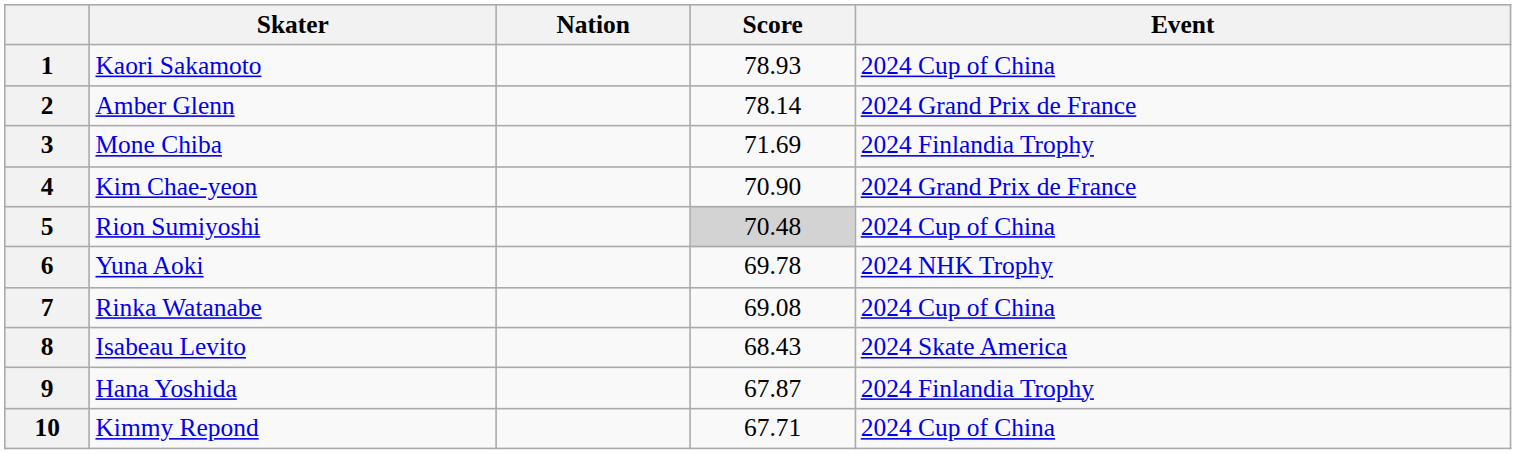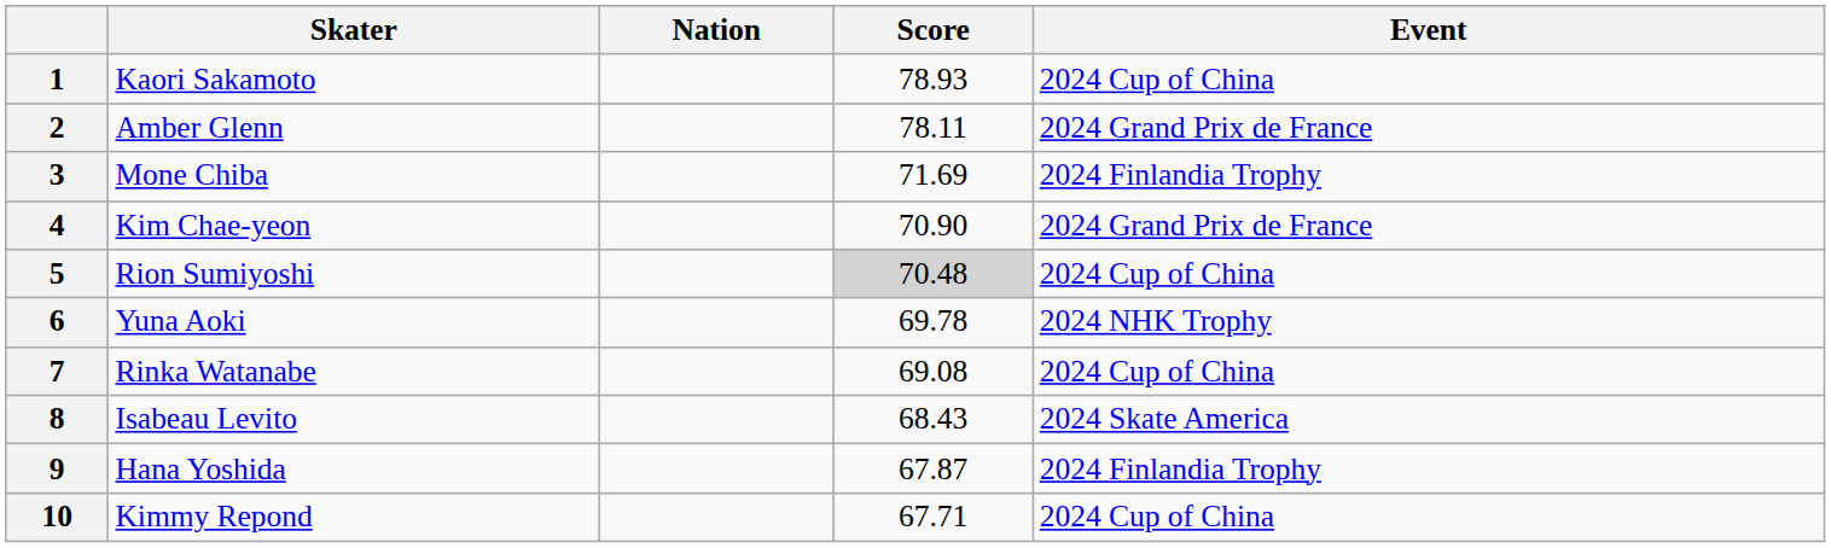 <table class="wikitable sortable" style="text-align:left; width:75%">
 <tr>
 <th scope="col"></th>
 <th scope="col">Skater</th>
 <th scope="col">Nation</th>
 <th scope="col">Score</th>
 <th scope="col">Event</th>
 </tr>
 <tr>
 <th scope="row">1</th>
 <td><a href='#'>Kaori Sakamoto</a></td>
 <td></td>
 <td style="text-align:center">78.93</td>
 <td><a href='#'>2024 Cup of China</a></td>
 </tr>
 <tr>
 <th scope="row">2</th>
 <td><a href='#'>Amber Glenn</a></td>
 <td></td>
-<td style="text-align:center">78.14</td>
+<td style="text-align:center">78.11</td>
 <td><a href='#'>2024 Grand Prix de France</a></td>
 </tr>
 <tr>
 <th scope="row">3</th>
 <td><a href='#'>Mone Chiba</a></td>
 <td></td>
 <td style="text-align:center">71.69</td>
 <td><a href='#'>2024 Finlandia Trophy</a></td>
 </tr>
 <tr>
 <th scope="row">4</th>
 <td><a href='#'>Kim Chae-yeon</a></td>
 <td></td>
 <td style="text-align:center">70.90</td>
 <td><a href='#'>2024 Grand Prix de France</a></td>
 </tr>
 <tr>
 <th scope="row">5</th>
 <td><a href='#'>Rion Sumiyoshi</a></td>
 <td></td>
 <td style="background: lightgrey; text-align:center">70.48</td>
 <td><a href='#'>2024 Cup of China</a></td>
 </tr>
 <tr>
 <th scope="row">6</th>
 <td><a href='#'>Yuna Aoki</a></td>
 <td></td>
 <td style="text-align:center">69.78</td>
 <td><a href='#'>2024 NHK Trophy</a></td>
 </tr>
 <tr>
 <th scope="row">7</th>
 <td><a href='#'>Rinka Watanabe</a></td>
 <td></td>
 <td style="text-align:center">69.08</td>
 <td><a href='#'>2024 Cup of China</a></td>
 </tr>
 <tr>
 <th scope="row">8</th>
 <td><a href='#'>Isabeau Levito</a></td>
 <td></td>
 <td style="text-align:center">68.43</td>
 <td><a href='#'>2024 Skate America</a></td>
 </tr>
 <tr>
 <th scope="row">9</th>
 <td><a href='#'>Hana Yoshida</a></td>
 <td></td>
 <td style="text-align:center">67.87</td>
 <td><a href='#'>2024 Finlandia Trophy</a></td>
 </tr>
 <tr>
 <th scope="row">10</th>
 <td><a href='#'>Kimmy Repond</a></td>
 <td></td>
 <td style="text-align:center">67.71</td>
 <td><a href='#'>2024 Cup of China</a></td>
 </tr>
 </table>
